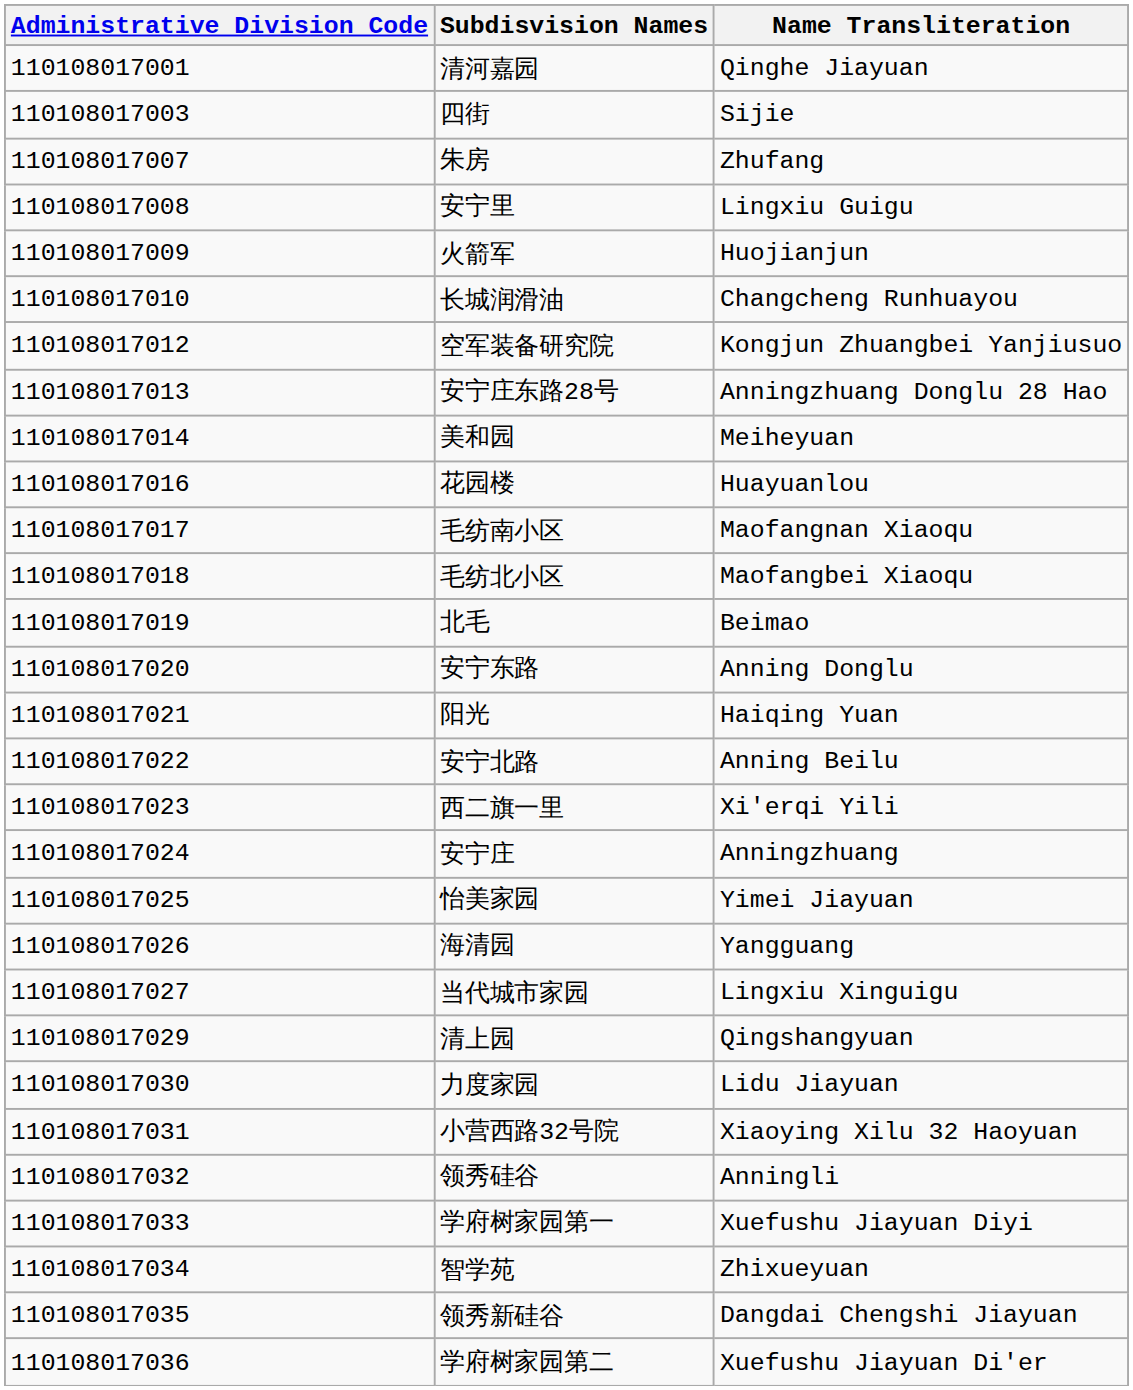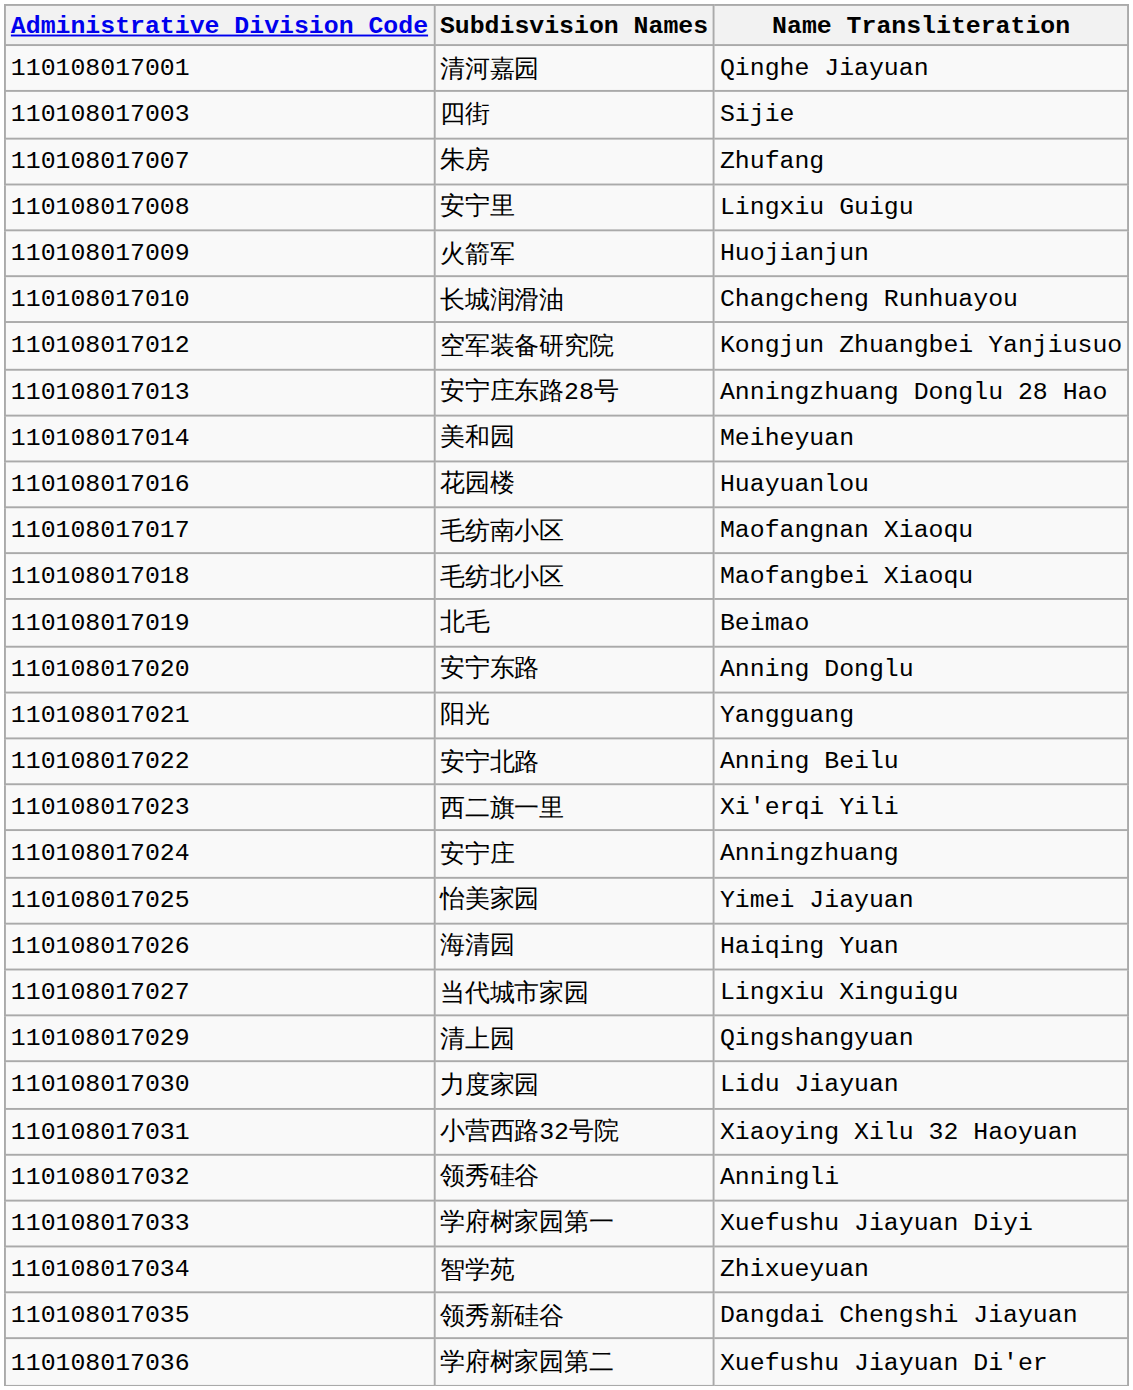 <table class="wikitable sortable">
 <tr>
 <th><a href='#'>Administrative Division Code</a></th>
 <th>Subdisvision Names</th>
 <th>Name Transliteration</th>
 </tr>
 <tr>
 <td>110108017001</td>
 <td>清河嘉园</td>
 <td>Qinghe Jiayuan</td>
 </tr>
 <tr>
 <td>110108017003</td>
 <td>四街</td>
 <td>Sijie</td>
 </tr>
 <tr>
 <td>110108017007</td>
 <td>朱房</td>
 <td>Zhufang</td>
 </tr>
 <tr>
 <td>110108017008</td>
 <td>安宁里</td>
 <td>Lingxiu Guigu</td>
 </tr>
 <tr>
 <td>110108017009</td>
 <td>火箭军</td>
 <td>Huojianjun</td>
 </tr>
 <tr>
 <td>110108017010</td>
 <td>长城润滑油</td>
 <td>Changcheng Runhuayou</td>
 </tr>
 <tr>
 <td>110108017012</td>
 <td>空军装备研究院</td>
 <td>Kongjun Zhuangbei Yanjiusuo</td>
 </tr>
 <tr>
 <td>110108017013</td>
 <td>安宁庄东路28号</td>
 <td>Anningzhuang Donglu 28 Hao</td>
 </tr>
 <tr>
 <td>110108017014</td>
 <td>美和园</td>
 <td>Meiheyuan</td>
 </tr>
 <tr>
 <td>110108017016</td>
 <td>花园楼</td>
 <td>Huayuanlou</td>
 </tr>
 <tr>
 <td>110108017017</td>
 <td>毛纺南小区</td>
 <td>Maofangnan Xiaoqu</td>
 </tr>
 <tr>
 <td>110108017018</td>
 <td>毛纺北小区</td>
 <td>Maofangbei Xiaoqu</td>
 </tr>
 <tr>
 <td>110108017019</td>
 <td>北毛</td>
 <td>Beimao</td>
 </tr>
 <tr>
 <td>110108017020</td>
 <td>安宁东路</td>
 <td>Anning Donglu</td>
 </tr>
 <tr>
 <td>110108017021</td>
 <td>阳光</td>
-<td>Haiqing Yuan</td>
+<td>Yangguang</td>
 </tr>
 <tr>
 <td>110108017022</td>
 <td>安宁北路</td>
 <td>Anning Beilu</td>
 </tr>
 <tr>
 <td>110108017023</td>
 <td>西二旗一里</td>
 <td>Xi'erqi Yili</td>
 </tr>
 <tr>
 <td>110108017024</td>
 <td>安宁庄</td>
 <td>Anningzhuang</td>
 </tr>
 <tr>
 <td>110108017025</td>
 <td>怡美家园</td>
 <td>Yimei Jiayuan</td>
 </tr>
 <tr>
 <td>110108017026</td>
 <td>海清园</td>
-<td>Yangguang</td>
+<td>Haiqing Yuan</td>
 </tr>
 <tr>
 <td>110108017027</td>
 <td>当代城市家园</td>
 <td>Lingxiu Xinguigu</td>
 </tr>
 <tr>
 <td>110108017029</td>
 <td>清上园</td>
 <td>Qingshangyuan</td>
 </tr>
 <tr>
 <td>110108017030</td>
 <td>力度家园</td>
 <td>Lidu Jiayuan</td>
 </tr>
 <tr>
 <td>110108017031</td>
 <td>小营西路32号院</td>
 <td>Xiaoying Xilu 32 Haoyuan</td>
 </tr>
 <tr>
 <td>110108017032</td>
 <td>领秀硅谷</td>
 <td>Anningli</td>
 </tr>
 <tr>
 <td>110108017033</td>
 <td>学府树家园第一</td>
 <td>Xuefushu Jiayuan Diyi</td>
 </tr>
 <tr>
 <td>110108017034</td>
 <td>智学苑</td>
 <td>Zhixueyuan</td>
 </tr>
 <tr>
 <td>110108017035</td>
 <td>领秀新硅谷</td>
 <td>Dangdai Chengshi Jiayuan</td>
 </tr>
 <tr>
 <td>110108017036</td>
 <td>学府树家园第二</td>
 <td>Xuefushu Jiayuan Di'er</td>
 </tr>
 </table>
